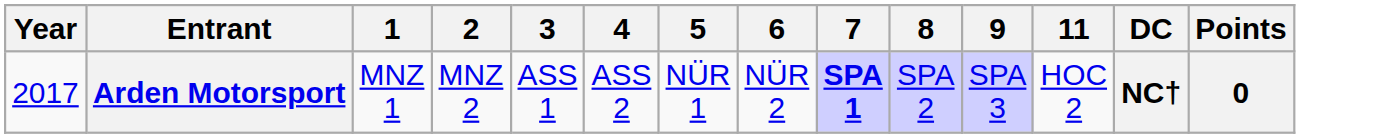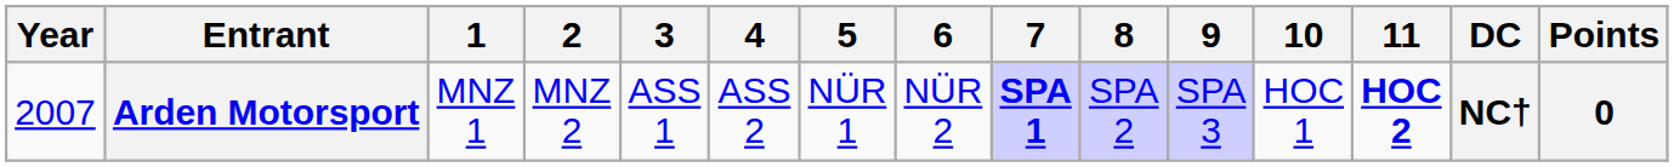 <table class="wikitable" style="text-align:center; font-size:85%">
 <tr>
 <th>Year</th>
 <th>Entrant</th>
 <th>1</th>
 <th>2</th>
 <th>3</th>
 <th>4</th>
 <th>5</th>
 <th>6</th>
 <th>7</th>
 <th>8</th>
 <th>9</th>
+<th>10</th>
 <th>11</th>
 <th>DC</th>
 <th>Points</th>
 </tr>
 <tr>
-<td><a href='#'>2017</a></td>
+<td><a href='#'>2007</a></td>
 <th nowrap><a href='#'>Arden Motorsport</a></th>
 <td style="background:#;"><a href='#'>MNZ<br>1</a><br></td>
 <td style="background:#;"><a href='#'>MNZ<br>2</a><br></td>
 <td style="background:#;"><a href='#'>ASS<br>1</a><br></td>
 <td style="background:#;"><a href='#'>ASS<br>2</a><br></td>
 <td style="background:#;"><a href='#'>NÜR<br>1</a><br></td>
 <td style="background:#;"><a href='#'>NÜR<br>2</a><br></td>
 <td style="background:#cfcfff;"><strong><a href='#'>SPA<br>1</a><br></strong></td>
 <td style="background:#cfcfff;"><a href='#'>SPA<br>2</a><br></td>
 <td style="background:#cfcfff;"><a href='#'>SPA<br>3</a><br></td>
-<td style="background:#;"><a href='#'>HOC<br>2</a><br></td>
+<td style="background:#;"><a href='#'>HOC<br>1</a><br></td>
+<td style="background:#;"><strong><a href='#'>HOC<br>2</a><br></strong></td>
 <th>NC†</th>
 <th>0</th>
 </tr>
 </table>
